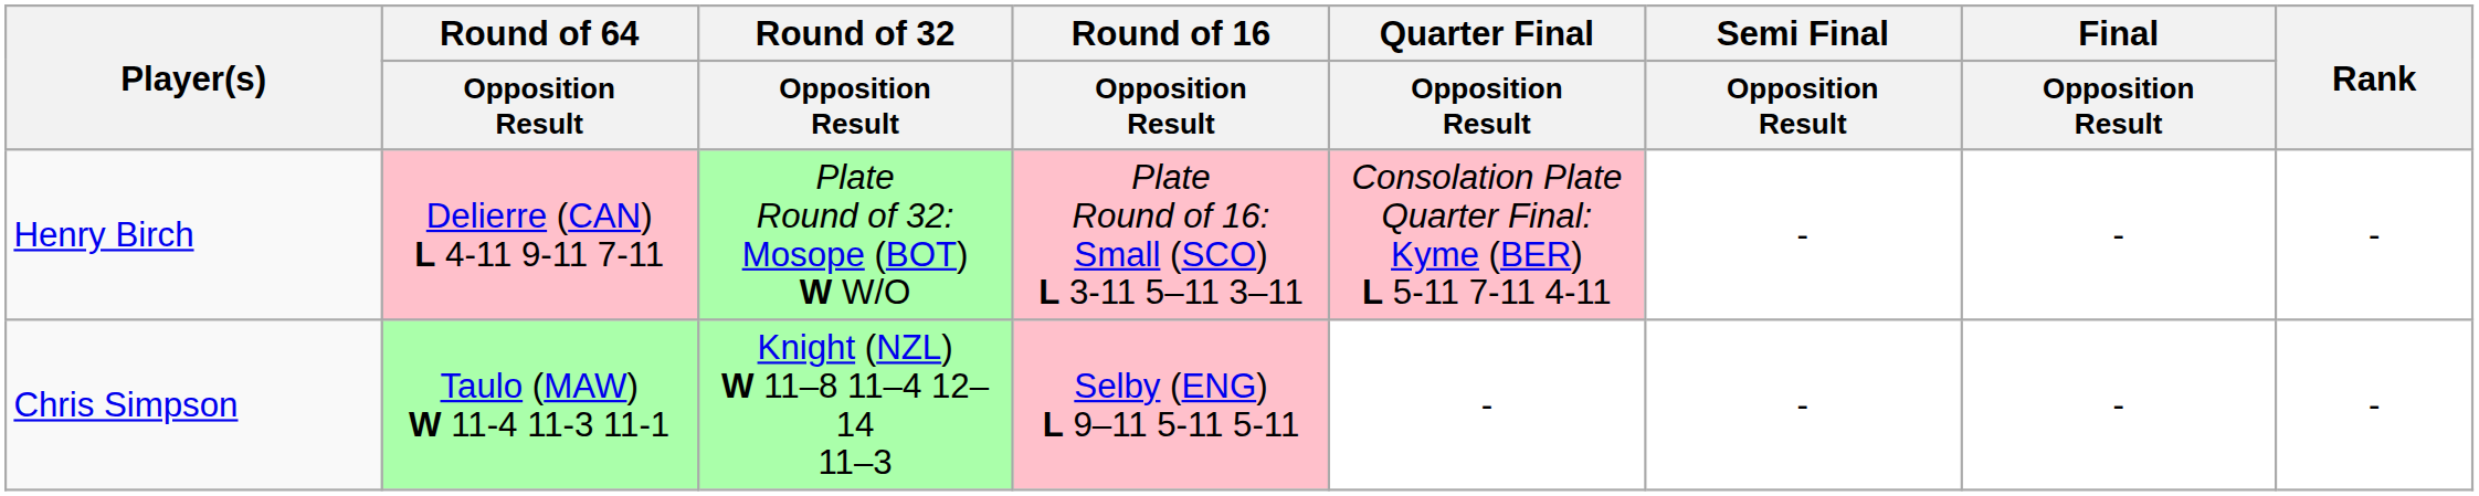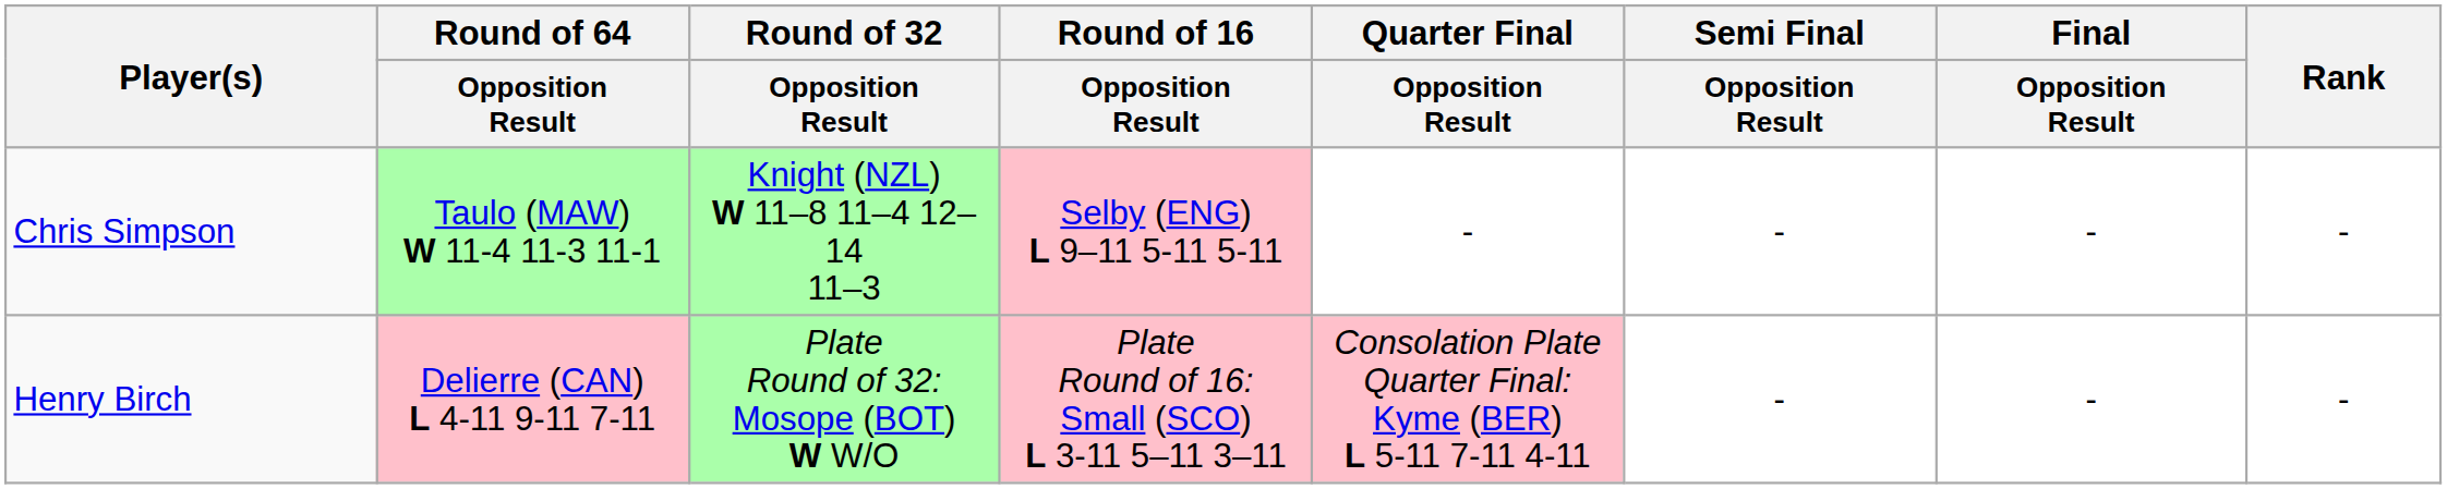 <table class=wikitable style="font-size:90%">
 <tr>
 <th rowspan="2" style="width:150px;">Player(s)</th>
 <th width=125>Round of 64</th>
 <th width=125>Round of 32</th>
 <th width=125>Round of 16</th>
 <th width=125>Quarter Final</th>
 <th width=125>Semi Final</th>
 <th width=125>Final</th>
 <th rowspan="2" style="width:75px;">Rank</th>
 </tr>
 <tr>
 <th style="line-height:1em"><small>Opposition<br>Result</small></th>
 <th style="line-height:1em"><small>Opposition<br>Result</small></th>
 <th style="line-height:1em"><small>Opposition<br>Result</small></th>
 <th style="line-height:1em"><small>Opposition<br>Result</small></th>
 <th style="line-height:1em"><small>Opposition<br>Result</small></th>
 <th style="line-height:1em"><small>Opposition<br>Result</small></th>
 </tr>
 <tr>
+<td><a href='#'>Chris Simpson</a></td>
+<td style="text-align:center; background:#afa;"> <a href='#'>Taulo</a> (<a href='#'>MAW</a>)<br><strong>W</strong> 11-4 11-3 11-1</td>
+<td style="text-align:center; background:#afa;"> <a href='#'>Knight</a> (<a href='#'>NZL</a>)<br><strong>W</strong> 11–8 11–4 12–14<br>11–3</td>
+<td style="text-align:center; background:pink;"> <a href='#'>Selby</a> (<a href='#'>ENG</a>)<br><strong>L</strong> 9–11 5-11 5-11</td>
+<td style="text-align:center; background:white;">-</td>
+<td style="text-align:center; background:white;">-</td>
+<td style="text-align:center; background:white;">-</td>
+<td style="text-align:center; background:white;">-</td>
+</tr>
+<tr>
 <td><a href='#'>Henry Birch</a></td>
 <td style="text-align:center; background:pink;"> <a href='#'>Delierre</a> (<a href='#'>CAN</a>)<br><strong>L</strong> 4-11 9-11 7-11</td>
 <td style="text-align:center; background:#afa;"><em>Plate<br>Round of 32:</em><br> <a href='#'>Mosope</a> (<a href='#'>BOT</a>)<br><strong>W</strong> W/O</td>
 <td style="text-align:center; background:pink;"><em>Plate<br>Round of 16:</em><br> <a href='#'>Small</a> (<a href='#'>SCO</a>)<br><strong>L</strong> 3-11 5–11 3–11</td>
 <td style="text-align:center; background:pink;"><em>Consolation Plate<br>Quarter Final:</em><br> <a href='#'>Kyme</a> (<a href='#'>BER</a>)<br><strong>L</strong> 5-11 7-11 4-11</td>
 <td style="text-align:center; background:white;">-</td>
 <td style="text-align:center; background:white;">-</td>
 <td style="text-align:center; background:white;">-</td>
 </tr>
-<tr>
-<td><a href='#'>Chris Simpson</a></td>
-<td style="text-align:center; background:#afa;"> <a href='#'>Taulo</a> (<a href='#'>MAW</a>)<br><strong>W</strong> 11-4 11-3 11-1</td>
-<td style="text-align:center; background:#afa;"> <a href='#'>Knight</a> (<a href='#'>NZL</a>)<br><strong>W</strong> 11–8 11–4 12–14<br>11–3</td>
-<td style="text-align:center; background:pink;"> <a href='#'>Selby</a> (<a href='#'>ENG</a>)<br><strong>L</strong> 9–11 5-11 5-11</td>
-<td style="text-align:center; background:white;">-</td>
-<td style="text-align:center; background:white;">-</td>
-<td style="text-align:center; background:white;">-</td>
-<td style="text-align:center; background:white;">-</td>
-</tr>
 </table>
